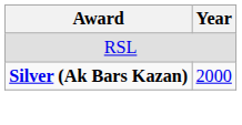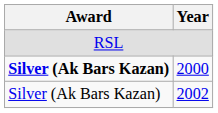 <table class="wikitable">
 <tr>
 <th>Award</th>
 <th>Year</th>
 </tr>
 <tr ALIGN="center" bgcolor="#e0e0e0">
 <td colspan="2"><a href='#'>RSL</a></td>
 </tr>
 <tr>
 <td><strong><a href='#'>Silver</a> (Ak Bars Kazan)</strong></td>
 <td><a href='#'>2000</a></td>
 </tr>
+<tr>
+<td><a href='#'>Silver</a> (Ak Bars Kazan)</td>
+<td><a href='#'>2002</a></td>
+</tr>
 </table>
